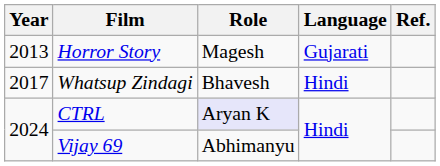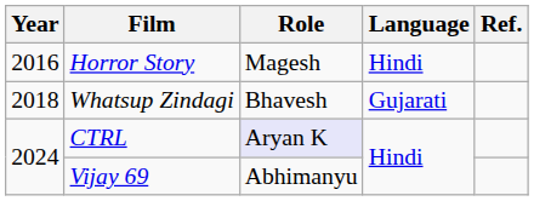 <table class="wikitable sortable">
 <tr>
 <th>Year</th>
 <th>Film</th>
 <th>Role</th>
 <th>Language</th>
 <th>Ref.</th>
 </tr>
 <tr>
-<td>2013</td>
+<td>2016</td>
 <td><a href='#'><em>Horror Story</em></a></td>
 <td>Magesh</td>
-<td><a href='#'>Gujarati</a></td>
+<td><a href='#'>Hindi</a></td>
 <td></td>
 </tr>
 <tr>
-<td>2017</td>
+<td>2018</td>
 <td><em>Whatsup Zindagi</em></td>
 <td>Bhavesh</td>
-<td><a href='#'>Hindi</a></td>
+<td><a href='#'>Gujarati</a></td>
 <td></td>
 </tr>
 <tr>
 <td rowspan="2">2024</td>
 <td><em><a href='#'>CTRL</a></em></td>
 <td style="background: lavender;">Aryan K</td>
 <td rowspan="2"><a href='#'>Hindi</a></td>
 <td></td>
 </tr>
 <tr>
 <td><em><a href='#'>Vijay 69</a></em></td>
 <td>Abhimanyu</td>
 <td></td>
 </tr>
 </table>
